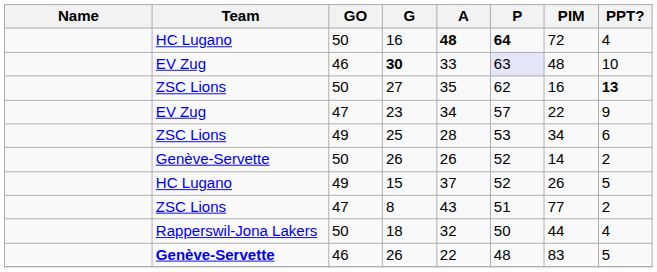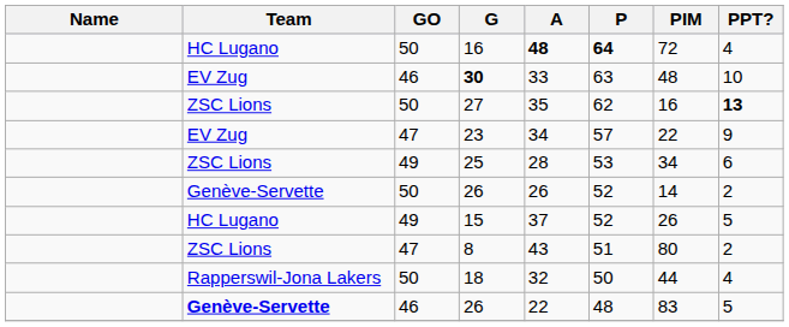 <table class="wikitable sortable">
 <tr bgcolor="#DDDDFF">
 <th width=150px>Name</th>
 <th width=180px>Team</th>
 <th width=50px>GO</th>
 <th width=50px>G</th>
 <th width=50px>A</th>
 <th width=50px>P</th>
 <th width=50px>PIM</th>
 <th width=50px>PPT?</th>
 </tr>
 <tr>
 <td> </td>
 <td><a href='#'>HC Lugano</a></td>
 <td>50</td>
 <td>16</td>
 <td><strong>48</strong></td>
 <td><strong>64</strong></td>
 <td>72</td>
 <td>4</td>
 </tr>
 <tr>
 <td> </td>
 <td><a href='#'>EV Zug</a></td>
 <td>46</td>
 <td><strong>30</strong></td>
 <td>33</td>
-<td style="background: lavender;">63</td>
+<td>63</td>
 <td>48</td>
 <td>10</td>
 </tr>
 <tr>
 <td> </td>
 <td><a href='#'>ZSC Lions</a></td>
 <td>50</td>
 <td>27</td>
 <td>35</td>
 <td>62</td>
 <td>16</td>
 <td><strong>13</strong></td>
 </tr>
 <tr>
 <td> </td>
 <td><a href='#'>EV Zug</a></td>
 <td>47</td>
 <td>23</td>
 <td>34</td>
 <td>57</td>
 <td>22</td>
 <td>9</td>
 </tr>
 <tr>
 <td> </td>
 <td><a href='#'>ZSC Lions</a></td>
 <td>49</td>
 <td>25</td>
 <td>28</td>
 <td>53</td>
 <td>34</td>
 <td>6</td>
 </tr>
 <tr>
 <td> </td>
 <td><a href='#'>Genève-Servette</a></td>
 <td>50</td>
 <td>26</td>
 <td>26</td>
 <td>52</td>
 <td>14</td>
 <td>2</td>
 </tr>
 <tr>
 <td> </td>
 <td><a href='#'>HC Lugano</a></td>
 <td>49</td>
 <td>15</td>
 <td>37</td>
 <td>52</td>
 <td>26</td>
 <td>5</td>
 </tr>
 <tr>
 <td> </td>
 <td><a href='#'>ZSC Lions</a></td>
 <td>47</td>
 <td>8</td>
 <td>43</td>
 <td>51</td>
-<td>77</td>
+<td>80</td>
 <td>2</td>
 </tr>
 <tr>
 <td> </td>
 <td><a href='#'>Rapperswil-Jona Lakers</a></td>
 <td>50</td>
 <td>18</td>
 <td>32</td>
 <td>50</td>
 <td>44</td>
 <td>4</td>
 </tr>
 <tr>
 <td> </td>
 <td><strong><a href='#'>Genève-Servette</a></strong></td>
 <td>46</td>
 <td>26</td>
 <td>22</td>
 <td>48</td>
 <td>83</td>
 <td>5</td>
 </tr>
 <tr>
 </tr>
 </table>
